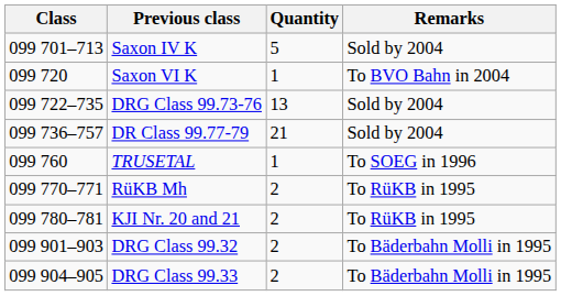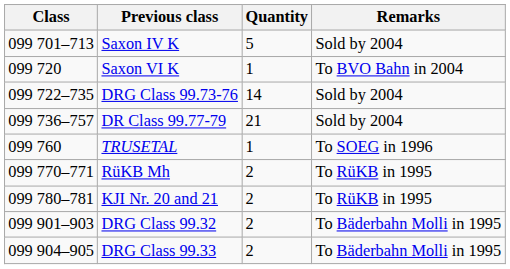 <table class="wikitable">
 <tr class="backgroundcolor6">
 <th>Class</th>
 <th>Previous class</th>
 <th>Quantity</th>
 <th>Remarks</th>
 </tr>
 <tr>
 <td>099 701–713</td>
 <td><a href='#'>Saxon IV K</a></td>
 <td>5</td>
 <td>Sold by 2004</td>
 </tr>
 <tr>
 <td>099 720</td>
 <td><a href='#'>Saxon VI K</a></td>
 <td>1</td>
 <td>To <a href='#'>BVO Bahn</a> in 2004</td>
 </tr>
 <tr>
 <td>099 722–735</td>
 <td><a href='#'>DRG Class 99.73-76</a></td>
-<td>13</td>
+<td>14</td>
 <td>Sold by 2004</td>
 </tr>
 <tr>
 <td>099 736–757</td>
 <td><a href='#'>DR Class 99.77-79</a></td>
 <td>21</td>
 <td>Sold by 2004</td>
 </tr>
 <tr>
 <td>099 760</td>
 <td><a href='#'><em>TRUSETAL</em></a></td>
 <td>1</td>
 <td>To <a href='#'>SOEG</a> in 1996</td>
 </tr>
 <tr>
 <td>099 770–771</td>
 <td><a href='#'>RüKB Mh</a></td>
 <td>2</td>
 <td>To <a href='#'>RüKB</a> in 1995</td>
 </tr>
 <tr>
 <td>099 780–781</td>
 <td><a href='#'>KJI Nr. 20 and 21</a></td>
 <td>2</td>
 <td>To <a href='#'>RüKB</a> in 1995</td>
 </tr>
 <tr>
 <td>099 901–903</td>
 <td><a href='#'>DRG Class 99.32</a></td>
 <td>2</td>
 <td>To <a href='#'>Bäderbahn Molli</a> in 1995</td>
 </tr>
 <tr>
 <td>099 904–905</td>
 <td><a href='#'>DRG Class 99.33</a></td>
 <td>2</td>
 <td>To <a href='#'>Bäderbahn Molli</a> in 1995</td>
 </tr>
 </table>
